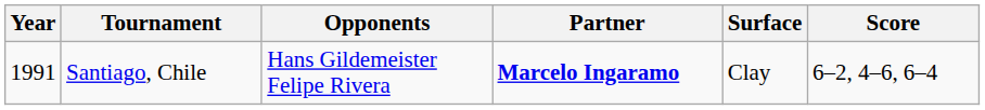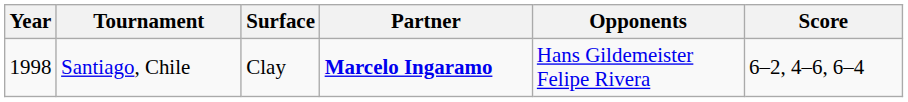 <table class="sortable wikitable" style=font-size:97%>
 <tr>
 <th style="width:30px">Year</th>
 <th style="width:130px">Tournament</th>
+<th style="width:50px">Surface</th>
+<th style="width:150px">Partner</th>
 <th style="width:150px">Opponents</th>
-<th style="width:150px">Partner</th>
-<th style="width:50px">Surface</th>
 <th style="width:110px" class="unsortable">Score</th>
 </tr>
 <tr>
-<td>1991</td>
+<td>1998</td>
 <td><a href='#'>Santiago</a>, Chile</td>
+<td>Clay</td>
+<td><strong> <a href='#'>Marcelo Ingaramo</a></strong></td>
 <td> <a href='#'>Hans Gildemeister</a><br> <a href='#'>Felipe Rivera</a></td>
-<td><strong> <a href='#'>Marcelo Ingaramo</a></strong></td>
-<td>Clay</td>
 <td>6–2, 4–6, 6–4</td>
 </tr>
 </table>
